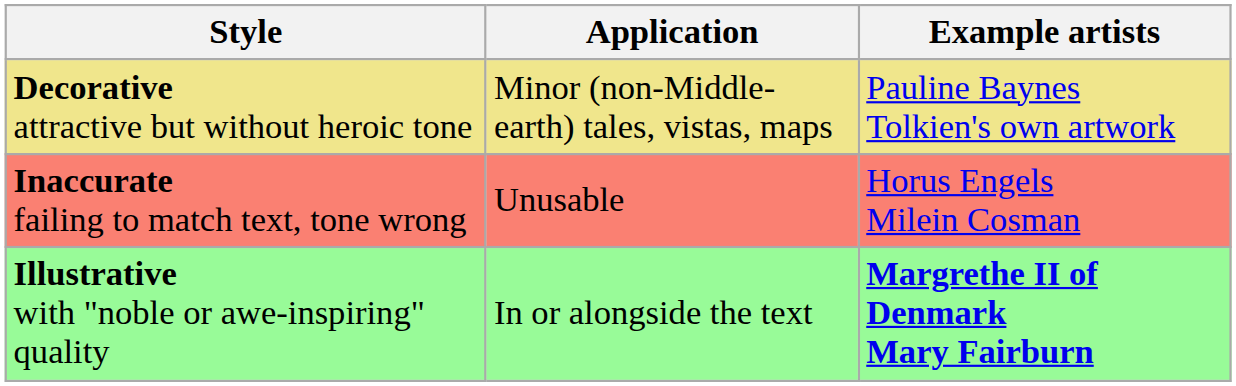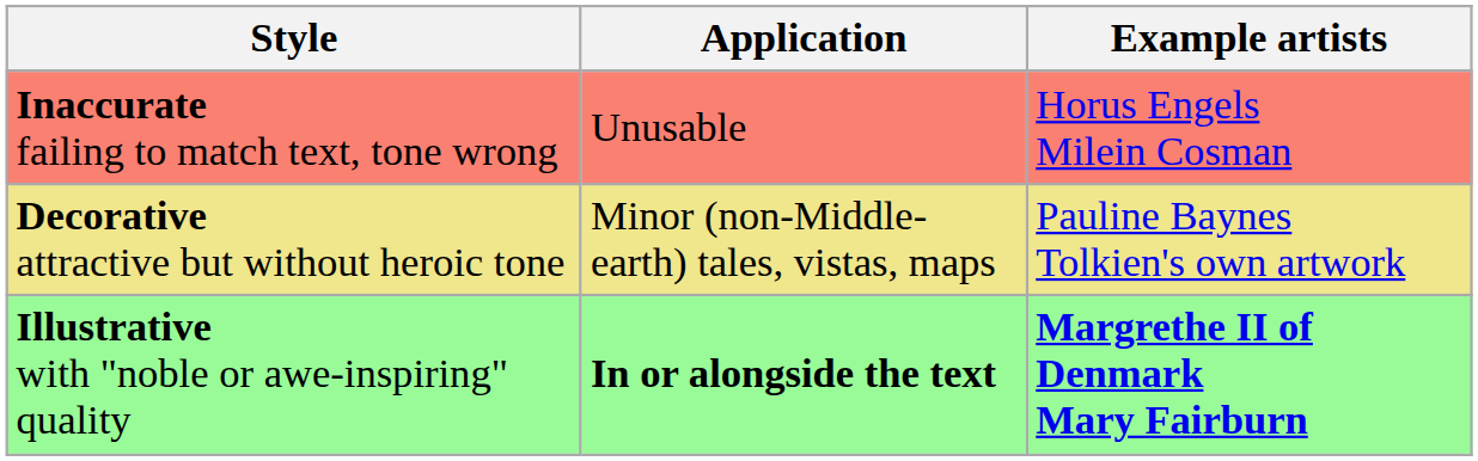 <table class="wikitable" style="margin-left: auto; margin-right: auto; border: none;">
 <tr>
 <th scope="col" style="width: 215px;">Style</th>
 <th scope="col" style="width: 165px;">Application</th>
 <th scope="col" style="width: 165px;">Example artists</th>
 </tr>
 <tr>
+<td style="background:Salmon;"><strong>Inaccurate</strong><br>failing to match text, tone wrong</td>
+<td style="background:Salmon;">Unusable</td>
+<td style="background:Salmon;"><a href='#'>Horus Engels</a><br><a href='#'>Milein Cosman</a></td>
+</tr>
+<tr>
 <td style="background:Khaki;"><strong>Decorative</strong><br>attractive but without heroic tone</td>
 <td style="background:Khaki;">Minor (non-Middle-earth) tales, vistas, maps</td>
 <td style="background:Khaki;"><a href='#'>Pauline Baynes</a><br><a href='#'>Tolkien's own artwork</a></td>
 </tr>
 <tr>
-<td style="background:Salmon;"><strong>Inaccurate</strong><br>failing to match text, tone wrong</td>
-<td style="background:Salmon;">Unusable</td>
-<td style="background:Salmon;"><a href='#'>Horus Engels</a><br><a href='#'>Milein Cosman</a></td>
-</tr>
-<tr>
 <td style="background:PaleGreen;"><strong>Illustrative</strong><br>with "noble or awe-inspiring" quality</td>
-<td style="background:PaleGreen;">In or alongside the text</td>
+<td style="background:PaleGreen;"><strong>In or alongside the text</strong></td>
 <td style="background:PaleGreen;"><strong><a href='#'>Margrethe II of Denmark</a><br><a href='#'>Mary Fairburn</a></strong></td>
 </tr>
 </table>
